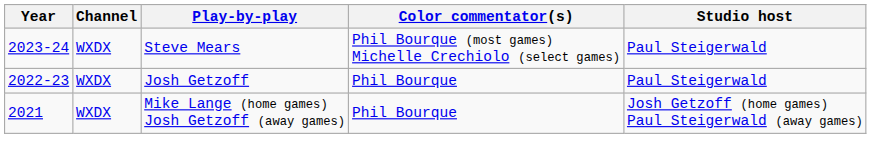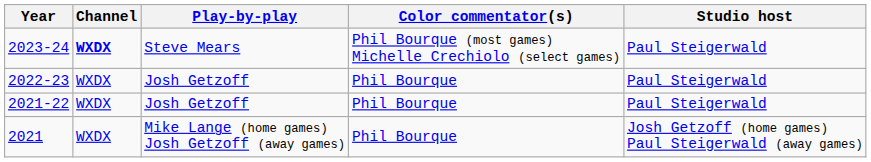 <table class="wikitable">
 <tr>
 <th>Year</th>
 <th>Channel</th>
 <th><a href='#'>Play-by-play</a></th>
 <th><a href='#'>Color commentator</a>(s)</th>
 <th>Studio host</th>
 </tr>
 <tr>
 <td><a href='#'>2023-24</a></td>
-<td><a href='#'>WXDX</a></td>
+<td><strong><a href='#'>WXDX</a></strong></td>
 <td><a href='#'>Steve Mears</a></td>
 <td><a href='#'>Phil Bourque</a> <small>(most games)</small><br><a href='#'>Michelle Crechiolo</a> <small>(select games)</small></td>
 <td><a href='#'>Paul Steigerwald</a></td>
 </tr>
 <tr>
 <td><a href='#'>2022-23</a></td>
+<td><a href='#'>WXDX</a></td>
+<td><a href='#'>Josh Getzoff</a></td>
+<td><a href='#'>Phil Bourque</a></td>
+<td><a href='#'>Paul Steigerwald</a></td>
+</tr>
+<tr>
+<td><a href='#'>2021-22</a></td>
 <td><a href='#'>WXDX</a></td>
 <td><a href='#'>Josh Getzoff</a></td>
 <td><a href='#'>Phil Bourque</a></td>
 <td><a href='#'>Paul Steigerwald</a></td>
 </tr>
 <tr>
 <td><a href='#'>2021</a></td>
 <td><a href='#'>WXDX</a></td>
 <td><a href='#'>Mike Lange</a> <small>(home games)</small><br><a href='#'>Josh Getzoff</a> <small>(away games)</small></td>
 <td><a href='#'>Phil Bourque</a></td>
 <td><a href='#'>Josh Getzoff</a> <small>(home games)</small><br><a href='#'>Paul Steigerwald</a> <small>(away games)</small></td>
 </tr>
 </table>
